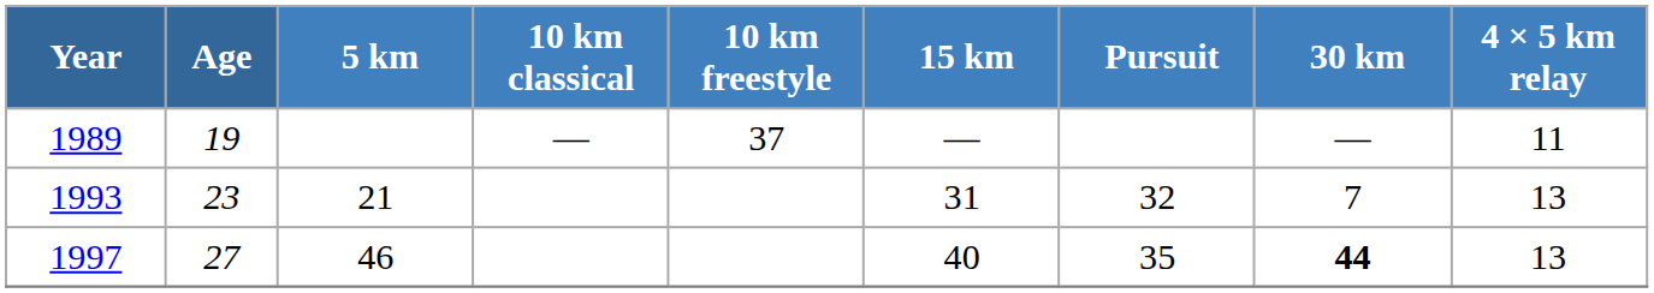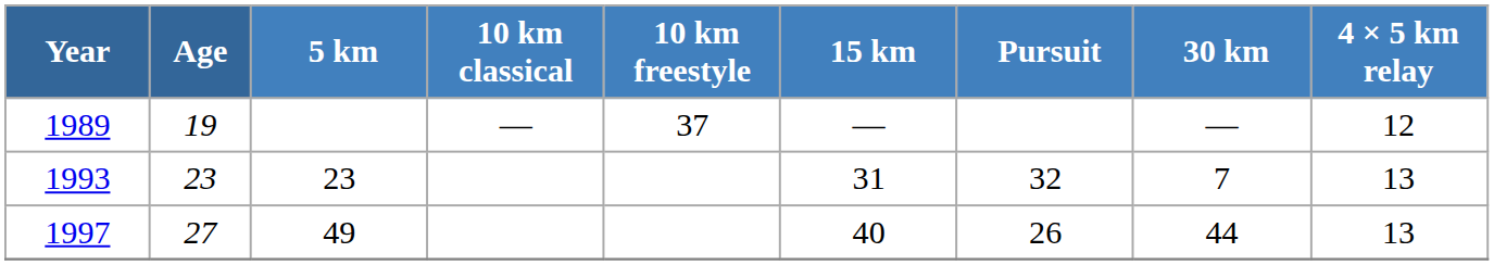 <table class="wikitable" style="font-size:95%; text-align:center; border:grey solid 1px; border-collapse:collapse; background:#ffffff;">
 <tr>
 <th style="background-color:#369; color:white; width:60px;"> Year </th>
 <th style="background-color:#369; color:white; width:40px;"> Age </th>
 <th style="background-color:#4180be; color:white; width:75px;"> 5 km</th>
 <th style="background-color:#4180be; color:white; width:75px;"> 10 km<br> classical </th>
 <th style="background-color:#4180be; color:white; width:75px;"> 10 km<br> freestyle </th>
 <th style="background-color:#4180be; color:white; width:75px;"> 15 km</th>
 <th style="background-color:#4180be; color:white; width:75px;"> Pursuit</th>
 <th style="background-color:#4180be; color:white; width:75px;"> 30 km</th>
 <th style="background-color:#4180be; color:white; width:75px;"> 4 × 5 km <br> relay </th>
 </tr>
 <tr>
 <td><a href='#'>1989</a></td>
 <td><em>19</em></td>
 <td></td>
 <td>—</td>
 <td>37</td>
 <td>—</td>
 <td></td>
 <td>—</td>
-<td>11</td>
+<td>12</td>
 </tr>
 <tr>
 <td><a href='#'>1993</a></td>
 <td><em>23</em></td>
-<td>21</td>
+<td>23</td>
 <td></td>
 <td></td>
 <td>31</td>
 <td>32</td>
 <td>7</td>
 <td>13</td>
 </tr>
 <tr>
 <td><a href='#'>1997</a></td>
 <td><em>27</em></td>
-<td>46</td>
+<td>49</td>
 <td></td>
 <td></td>
 <td>40</td>
-<td>35</td>
-<td><strong>44</strong></td>
+<td>26</td>
+<td>44</td>
 <td>13</td>
 </tr>
 <tr>
 </tr>
 </table>
